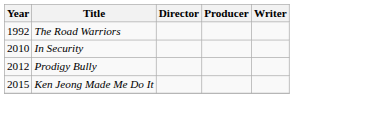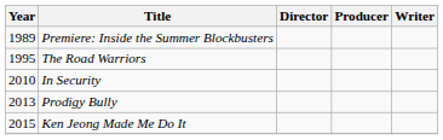 <table class="wikitable">
 <tr>
 <th>Year</th>
 <th>Title</th>
 <th>Director</th>
 <th>Producer</th>
 <th>Writer</th>
 </tr>
 <tr>
-<td>1992</td>
+<td>1989</td>
+<td><em>Premiere: Inside the Summer Blockbusters</em></td>
+<td></td>
+<td></td>
+<td></td>
+</tr>
+<tr>
+<td>1995</td>
 <td><em>The Road Warriors</em></td>
 <td></td>
 <td></td>
 <td></td>
 </tr>
 <tr>
 <td>2010</td>
 <td><em>In Security</em></td>
 <td></td>
 <td></td>
 <td></td>
 </tr>
 <tr>
-<td>2012</td>
+<td>2013</td>
 <td><em>Prodigy Bully</em></td>
 <td></td>
 <td></td>
 <td></td>
 </tr>
 <tr>
 <td>2015</td>
 <td><em>Ken Jeong Made Me Do It</em></td>
 <td></td>
 <td></td>
 <td></td>
 </tr>
 <tr>
 </tr>
 </table>
